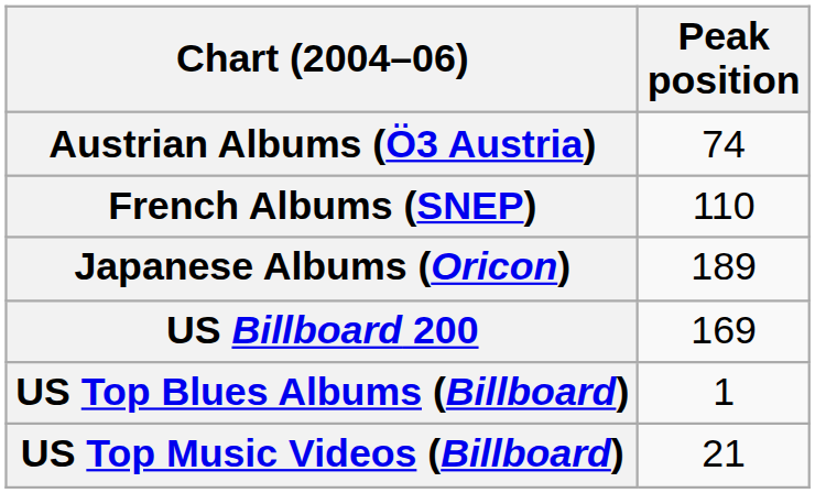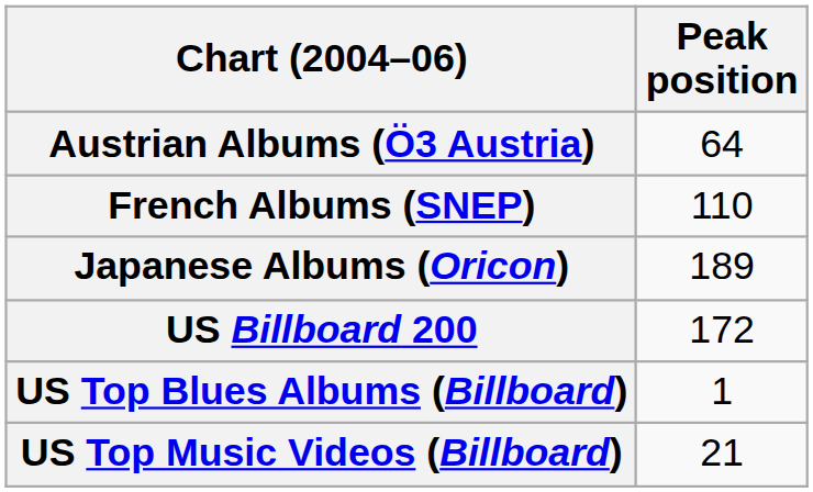 <table class="wikitable plainrowheaders sortable" style="text-align:center; float:right; margin-left:18px;">
 <tr>
 <th>Chart (2004–06)</th>
 <th>Peak<br>position</th>
 </tr>
 <tr>
 <th scope="row">Austrian Albums (<a href='#'>Ö3 Austria</a>)</th>
-<td>74</td>
+<td>64</td>
 </tr>
 <tr>
 <th scope="row">French Albums (<a href='#'>SNEP</a>)</th>
 <td>110</td>
 </tr>
 <tr>
 <th scope="row">Japanese Albums (<em><a href='#'>Oricon</a></em>)</th>
 <td>189</td>
 </tr>
 <tr>
 <th scope="row">US <a href='#'><em>Billboard</em> 200</a></th>
-<td>169</td>
+<td>172</td>
 </tr>
 <tr>
 <th scope="row">US <a href='#'>Top Blues Albums</a> (<a href='#'><em>Billboard</em></a>)</th>
 <td>1</td>
 </tr>
 <tr>
 <th scope="row">US <a href='#'>Top Music Videos</a> (<a href='#'><em>Billboard</em></a>)</th>
 <td>21</td>
 </tr>
 </table>
